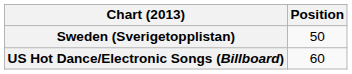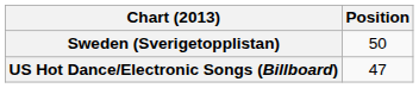 <table class="wikitable plainrowheaders" style="text-align:center">
 <tr>
 <th scope="col">Chart (2013)</th>
 <th scope="col">Position</th>
 </tr>
 <tr>
 <th scope="row">Sweden (Sverigetopplistan)</th>
 <td>50</td>
 </tr>
 <tr>
 <th scope="row">US Hot Dance/Electronic Songs (<em>Billboard</em>)</th>
-<td>60</td>
+<td>47</td>
 </tr>
 </table>
